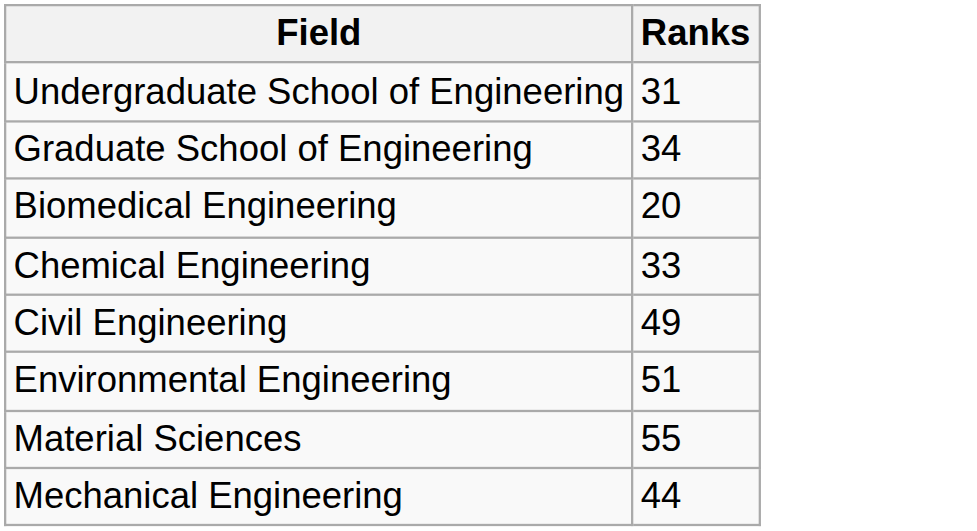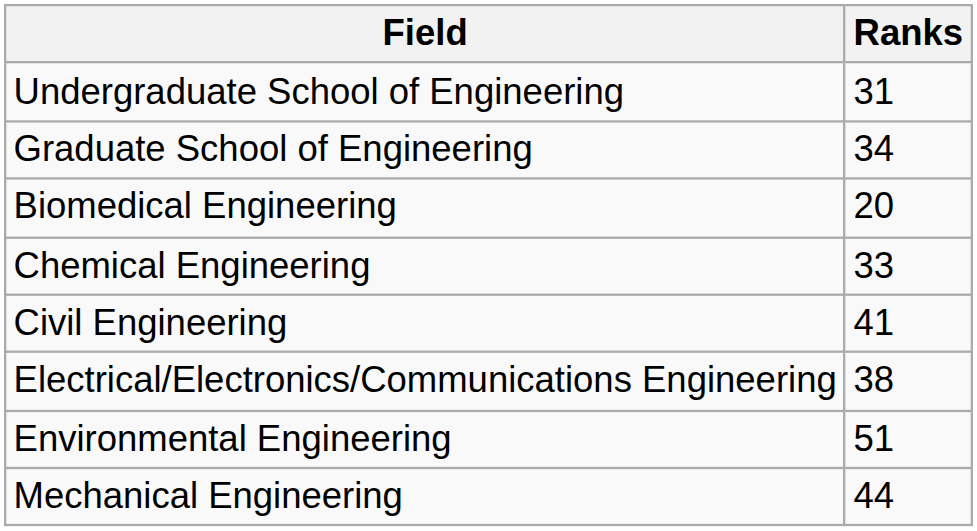 <table class="wikitable sortable">
 <tr>
 <th>Field</th>
 <th>Ranks</th>
 </tr>
 <tr>
 <td>Undergraduate School of Engineering</td>
 <td>31</td>
 </tr>
 <tr>
 <td>Graduate School of Engineering</td>
 <td>34</td>
 </tr>
 <tr>
 <td>Biomedical Engineering</td>
 <td>20</td>
 </tr>
 <tr>
 <td>Chemical Engineering</td>
 <td>33</td>
 </tr>
 <tr>
 <td>Civil Engineering</td>
-<td>49</td>
+<td>41</td>
+</tr>
+<tr>
+<td>Electrical/Electronics/Communications Engineering</td>
+<td>38</td>
 </tr>
 <tr>
 <td>Environmental Engineering</td>
 <td>51</td>
 </tr>
 <tr>
-<td>Material Sciences</td>
-<td>55</td>
-</tr>
-<tr>
 <td>Mechanical Engineering</td>
 <td>44</td>
 </tr>
 </table>
